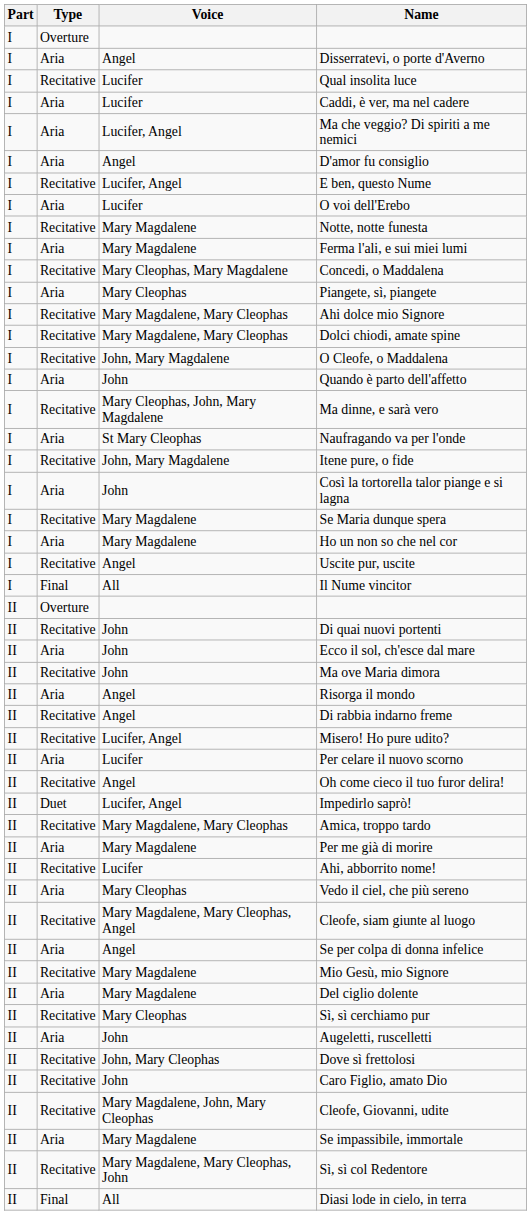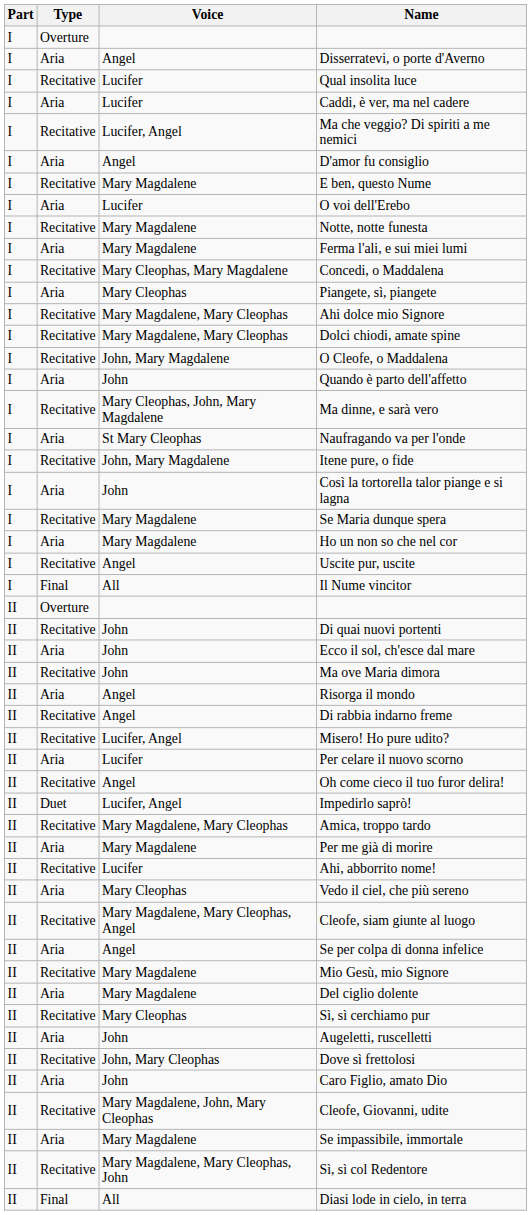 <table class="wikitable">
 <tr>
 <th>Part</th>
 <th>Type</th>
 <th>Voice</th>
 <th>Name</th>
 </tr>
 <tr>
 <td>I</td>
 <td>Overture</td>
 <td></td>
 <td></td>
 </tr>
 <tr>
 <td>I</td>
 <td>Aria</td>
 <td>Angel</td>
 <td>Disserratevi, o porte d'Averno</td>
 </tr>
 <tr>
 <td>I</td>
 <td>Recitative</td>
 <td>Lucifer</td>
 <td>Qual insolita luce</td>
 </tr>
 <tr>
 <td>I</td>
 <td>Aria</td>
 <td>Lucifer</td>
 <td>Caddi, è ver, ma nel cadere</td>
 </tr>
 <tr>
 <td>I</td>
-<td>Aria</td>
+<td>Recitative</td>
 <td>Lucifer, Angel</td>
 <td>Ma che veggio? Di spiriti a me nemici</td>
 </tr>
 <tr>
 <td>I</td>
 <td>Aria</td>
 <td>Angel</td>
 <td>D'amor fu consiglio</td>
 </tr>
 <tr>
 <td>I</td>
 <td>Recitative</td>
-<td>Lucifer, Angel</td>
+<td>Mary Magdalene</td>
 <td>E ben, questo Nume</td>
 </tr>
 <tr>
 <td>I</td>
 <td>Aria</td>
 <td>Lucifer</td>
 <td>O voi dell'Erebo</td>
 </tr>
 <tr>
 <td>I</td>
 <td>Recitative</td>
 <td>Mary Magdalene</td>
 <td>Notte, notte funesta</td>
 </tr>
 <tr>
 <td>I</td>
 <td>Aria</td>
 <td>Mary Magdalene</td>
 <td>Ferma l'ali, e sui miei lumi</td>
 </tr>
 <tr>
 <td>I</td>
 <td>Recitative</td>
 <td>Mary Cleophas, Mary Magdalene</td>
 <td>Concedi, o Maddalena</td>
 </tr>
 <tr>
 <td>I</td>
 <td>Aria</td>
 <td>Mary Cleophas</td>
 <td>Piangete, sì, piangete</td>
 </tr>
 <tr>
 <td>I</td>
 <td>Recitative</td>
 <td>Mary Magdalene, Mary Cleophas</td>
 <td>Ahi dolce mio Signore</td>
 </tr>
 <tr>
 <td>I</td>
 <td>Recitative</td>
 <td>Mary Magdalene, Mary Cleophas</td>
 <td>Dolci chiodi, amate spine</td>
 </tr>
 <tr>
 <td>I</td>
 <td>Recitative</td>
 <td>John, Mary Magdalene</td>
 <td>O Cleofe, o Maddalena</td>
 </tr>
 <tr>
 <td>I</td>
 <td>Aria</td>
 <td>John</td>
 <td>Quando è parto dell'affetto</td>
 </tr>
 <tr>
 <td>I</td>
 <td>Recitative</td>
 <td>Mary Cleophas, John, Mary Magdalene</td>
 <td>Ma dinne, e sarà vero</td>
 </tr>
 <tr>
 <td>I</td>
 <td>Aria</td>
 <td>St Mary Cleophas</td>
 <td>Naufragando va per l'onde</td>
 </tr>
 <tr>
 <td>I</td>
 <td>Recitative</td>
 <td>John, Mary Magdalene</td>
 <td>Itene pure, o fide</td>
 </tr>
 <tr>
 <td>I</td>
 <td>Aria</td>
 <td>John</td>
 <td>Così la tortorella talor piange e si lagna</td>
 </tr>
 <tr>
 <td>I</td>
 <td>Recitative</td>
 <td>Mary Magdalene</td>
 <td>Se Maria dunque spera</td>
 </tr>
 <tr>
 <td>I</td>
 <td>Aria</td>
 <td>Mary Magdalene</td>
 <td>Ho un non so che nel cor</td>
 </tr>
 <tr>
 <td>I</td>
 <td>Recitative</td>
 <td>Angel</td>
 <td>Uscite pur, uscite</td>
 </tr>
 <tr>
 <td>I</td>
 <td>Final</td>
 <td>All</td>
 <td>Il Nume vincitor</td>
 </tr>
 <tr>
 <td>II</td>
 <td>Overture</td>
 <td></td>
 <td></td>
 </tr>
 <tr>
 <td>II</td>
 <td>Recitative</td>
 <td>John</td>
 <td>Di quai nuovi portenti</td>
 </tr>
 <tr>
 <td>II</td>
 <td>Aria</td>
 <td>John</td>
 <td>Ecco il sol, ch'esce dal mare</td>
 </tr>
 <tr>
 <td>II</td>
 <td>Recitative</td>
 <td>John</td>
 <td>Ma ove Maria dimora</td>
 </tr>
 <tr>
 <td>II</td>
 <td>Aria</td>
 <td>Angel</td>
 <td>Risorga il mondo</td>
 </tr>
 <tr>
 <td>II</td>
 <td>Recitative</td>
 <td>Angel</td>
 <td>Di rabbia indarno freme</td>
 </tr>
 <tr>
 <td>II</td>
 <td>Recitative</td>
 <td>Lucifer, Angel</td>
 <td>Misero! Ho pure udito?</td>
 </tr>
 <tr>
 <td>II</td>
 <td>Aria</td>
 <td>Lucifer</td>
 <td>Per celare il nuovo scorno</td>
 </tr>
 <tr>
 <td>II</td>
 <td>Recitative</td>
 <td>Angel</td>
 <td>Oh come cieco il tuo furor delira!</td>
 </tr>
 <tr>
 <td>II</td>
 <td>Duet</td>
 <td>Lucifer, Angel</td>
 <td>Impedirlo saprò!</td>
 </tr>
 <tr>
 <td>II</td>
 <td>Recitative</td>
 <td>Mary Magdalene, Mary Cleophas</td>
 <td>Amica, troppo tardo</td>
 </tr>
 <tr>
 <td>II</td>
 <td>Aria</td>
 <td>Mary Magdalene</td>
 <td>Per me già di morire</td>
 </tr>
 <tr>
 <td>II</td>
 <td>Recitative</td>
 <td>Lucifer</td>
 <td>Ahi, abborrito nome!</td>
 </tr>
 <tr>
 <td>II</td>
 <td>Aria</td>
 <td>Mary Cleophas</td>
 <td>Vedo il ciel, che più sereno</td>
 </tr>
 <tr>
 <td>II</td>
 <td>Recitative</td>
 <td>Mary Magdalene, Mary Cleophas, Angel</td>
 <td>Cleofe, siam giunte al luogo</td>
 </tr>
 <tr>
 <td>II</td>
 <td>Aria</td>
 <td>Angel</td>
 <td>Se per colpa di donna infelice</td>
 </tr>
 <tr>
 <td>II</td>
 <td>Recitative</td>
 <td>Mary Magdalene</td>
 <td>Mio Gesù, mio Signore</td>
 </tr>
 <tr>
 <td>II</td>
 <td>Aria</td>
 <td>Mary Magdalene</td>
 <td>Del ciglio dolente</td>
 </tr>
 <tr>
 <td>II</td>
 <td>Recitative</td>
 <td>Mary Cleophas</td>
 <td>Sì, sì cerchiamo pur</td>
 </tr>
 <tr>
 <td>II</td>
 <td>Aria</td>
 <td>John</td>
 <td>Augeletti, ruscelletti</td>
 </tr>
 <tr>
 <td>II</td>
 <td>Recitative</td>
 <td>John, Mary Cleophas</td>
 <td>Dove sì frettolosi</td>
 </tr>
 <tr>
 <td>II</td>
-<td>Recitative</td>
+<td>Aria</td>
 <td>John</td>
 <td>Caro Figlio, amato Dio</td>
 </tr>
 <tr>
 <td>II</td>
 <td>Recitative</td>
 <td>Mary Magdalene, John, Mary Cleophas</td>
 <td>Cleofe, Giovanni, udite</td>
 </tr>
 <tr>
 <td>II</td>
 <td>Aria</td>
 <td>Mary Magdalene</td>
 <td>Se impassibile, immortale</td>
 </tr>
 <tr>
 <td>II</td>
 <td>Recitative</td>
 <td>Mary Magdalene, Mary Cleophas, John</td>
 <td>Sì, sì col Redentore</td>
 </tr>
 <tr>
 <td>II</td>
 <td>Final</td>
 <td>All</td>
 <td>Diasi lode in cielo, in terra</td>
 </tr>
 </table>
